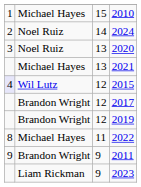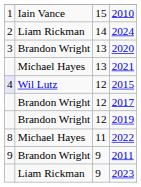 <table class="wikitable">
 <tr>
 </tr>
 <tr>
 <td>1</td>
-<td>Michael Hayes</td>
+<td>Iain Vance</td>
 <td>15</td>
 <td><a href='#'>2010</a></td>
 </tr>
 <tr>
 <td>2</td>
-<td>Noel Ruiz</td>
+<td>Liam Rickman</td>
 <td>14</td>
 <td><a href='#'>2024</a></td>
 </tr>
 <tr>
 <td>3</td>
-<td>Noel Ruiz</td>
+<td>Brandon Wright</td>
 <td>13</td>
 <td><a href='#'>2020</a></td>
 </tr>
 <tr>
 <td></td>
 <td>Michael Hayes</td>
 <td>13</td>
 <td><a href='#'>2021</a></td>
 </tr>
 <tr>
 <td style="background: lavender;">4</td>
 <td><a href='#'>Wil Lutz</a></td>
 <td>12</td>
 <td><a href='#'>2015</a></td>
 </tr>
 <tr>
 <td></td>
 <td>Brandon Wright</td>
 <td>12</td>
 <td><a href='#'>2017</a></td>
 </tr>
 <tr>
 <td></td>
 <td>Brandon Wright</td>
 <td>12</td>
 <td><a href='#'>2019</a></td>
 </tr>
 <tr>
 <td>8</td>
 <td>Michael Hayes</td>
 <td>11</td>
 <td><a href='#'>2022</a></td>
 </tr>
 <tr>
 <td>9</td>
 <td>Brandon Wright</td>
 <td>9</td>
 <td><a href='#'>2011</a></td>
 </tr>
 <tr>
 <td></td>
 <td>Liam Rickman</td>
 <td>9</td>
 <td><a href='#'>2023</a></td>
 </tr>
 </table>
